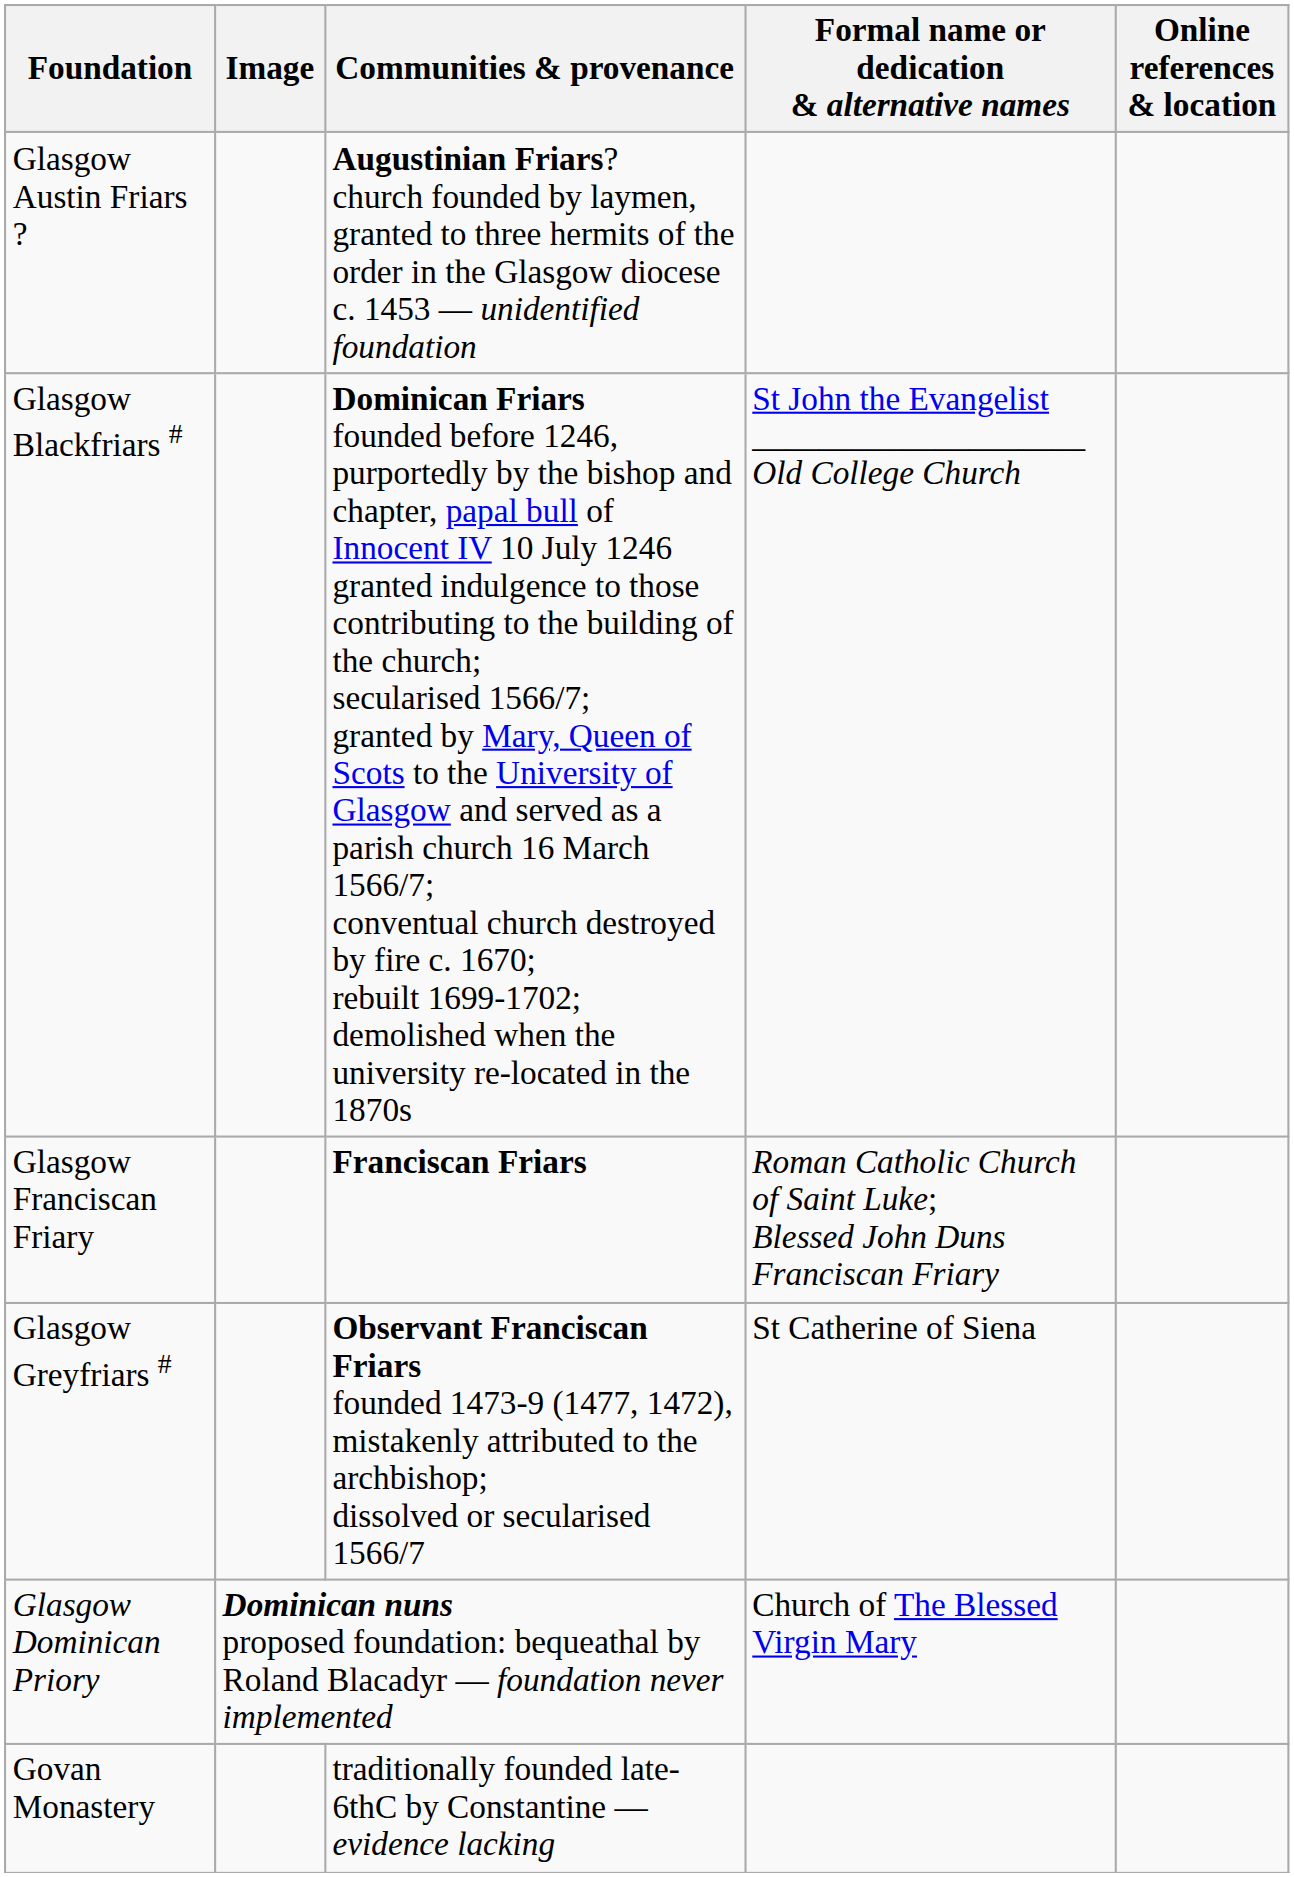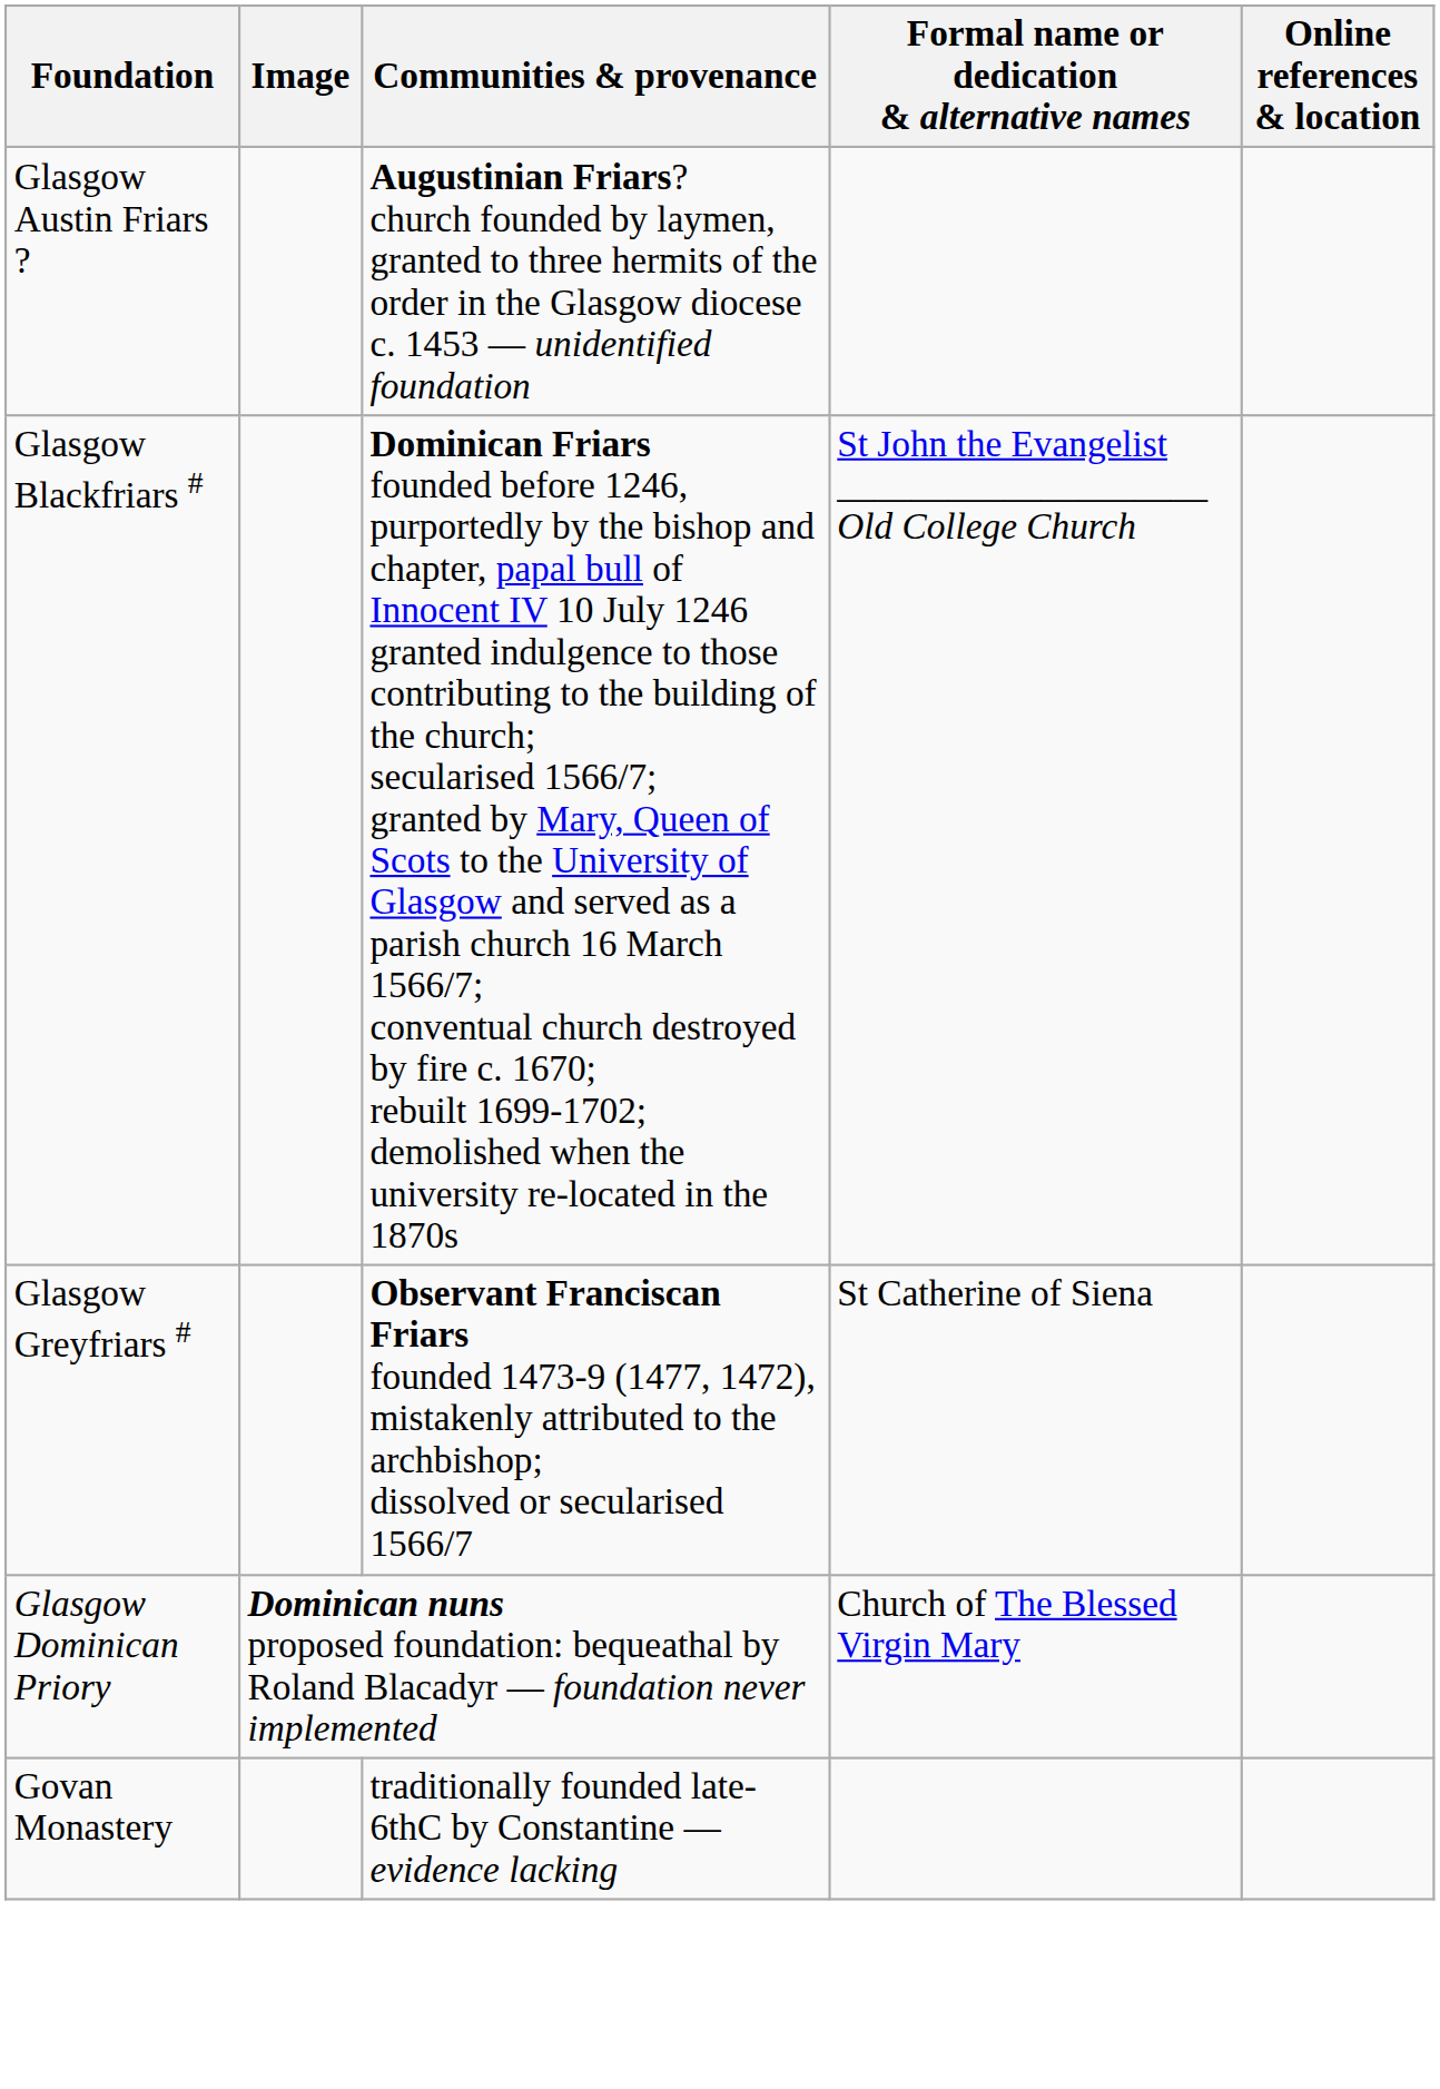 <table width=99% class="wikitable">
 <tr>
 <th width = 15%>Foundation</th>
 <th width = 5%>Image</th>
 <th width = 30%>Communities & provenance</th>
 <th width = 20%>Formal name or dedication <br>& <em>alternative names</em></th>
 <th width = 10%>Online references & location</th>
 </tr>
 <tr valign=top>
 <td>Glasgow Austin Friars ?</td>
 <td></td>
 <td><strong>Augustinian Friars</strong>?<br>church founded by laymen, granted to three hermits of the order in the Glasgow diocese c. 1453 — <em>unidentified foundation</em></td>
 <td></td>
 <td></td>
 </tr>
 <tr valign=top>
 <td>Glasgow Blackfriars <sup>#</sup></td>
 <td></td>
 <td><strong>Dominican Friars</strong><br>founded before 1246, purportedly by the bishop and chapter, <a href='#'>papal bull</a> of <a href='#'>Innocent IV</a> 10 July 1246 granted indulgence to those contributing to the building of the church;<br>secularised 1566/7;<br>granted by <a href='#'>Mary, Queen of Scots</a> to the <a href='#'>University of Glasgow</a> and served as a parish church 16 March 1566/7;<br>conventual church destroyed by fire c. 1670;<br>rebuilt 1699-1702;<br>demolished when the university re-located in the 1870s</td>
 <td><a href='#'>St John the Evangelist</a><br>____________________<br><em>Old College Church</em></td>
 <td><br></td>
 </tr>
 <tr valign=top>
-<td>Glasgow Franciscan Friary</td>
-<td></td>
-<td><strong>Franciscan Friars</strong></td>
-<td><em>Roman Catholic Church of Saint Luke</em>;<br><em>Blessed John Duns Franciscan Friary</em></td>
-<td><br></td>
-</tr>
-<tr valign=top>
 <td>Glasgow Greyfriars <sup>#</sup></td>
 <td></td>
 <td><strong>Observant Franciscan Friars</strong><br>founded 1473-9 (1477, 1472), mistakenly attributed to the archbishop;<br>dissolved or secularised 1566/7</td>
 <td>St Catherine of Siena</td>
 <td><br></td>
 </tr>
 <tr valign=top>
 <td><em>Glasgow Dominican Priory</em></td>
 <td colspan=2><strong><em>Dominican nuns</em></strong><br>proposed foundation: bequeathal by Roland Blacadyr — <em>foundation never implemented</em></td>
 <td>Church of <a href='#'>The Blessed Virgin Mary</a></td>
 <td></td>
 </tr>
 <tr valign=top>
 <td>Govan Monastery</td>
 <td></td>
 <td>traditionally founded late-6thC by Constantine — <em>evidence lacking</em></td>
 <td></td>
 <td></td>
 </tr>
 </table>
